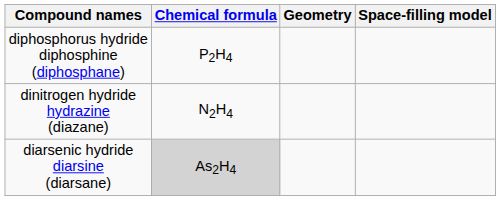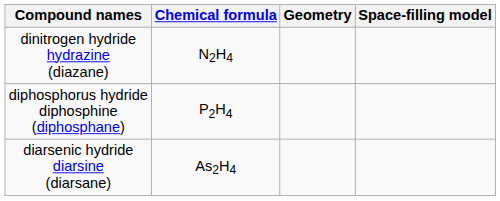 <table class="wikitable" style="margin: 1em auto 1em auto; text-align: center;">
 <tr>
 <th scope="col">Compound names</th>
 <th scope="col"><a href='#'>Chemical formula</a></th>
 <th scope="col">Geometry</th>
 <th scope="col">Space-filling model</th>
 </tr>
 <tr>
+<td>dinitrogen hydride<br><a href='#'>hydrazine</a><br>(diazane)</td>
+<td>N<sub>2</sub>H<sub>4</sub></td>
+<td></td>
+<td></td>
+</tr>
+<tr>
 <td>diphosphorus hydride<br>diphosphine<br>(<a href='#'>diphosphane</a>)</td>
 <td>P<sub>2</sub>H<sub>4</sub></td>
 <td></td>
 <td></td>
 </tr>
 <tr>
-<td>dinitrogen hydride<br><a href='#'>hydrazine</a><br>(diazane)</td>
-<td>N<sub>2</sub>H<sub>4</sub></td>
-<td></td>
-<td></td>
-</tr>
-<tr>
 <td>diarsenic hydride<br><a href='#'>diarsine</a><br>(diarsane)</td>
-<td style="background: lightgrey;">As<sub>2</sub>H<sub>4</sub></td>
+<td>As<sub>2</sub>H<sub>4</sub></td>
 <td></td>
 <td></td>
 </tr>
 </table>
